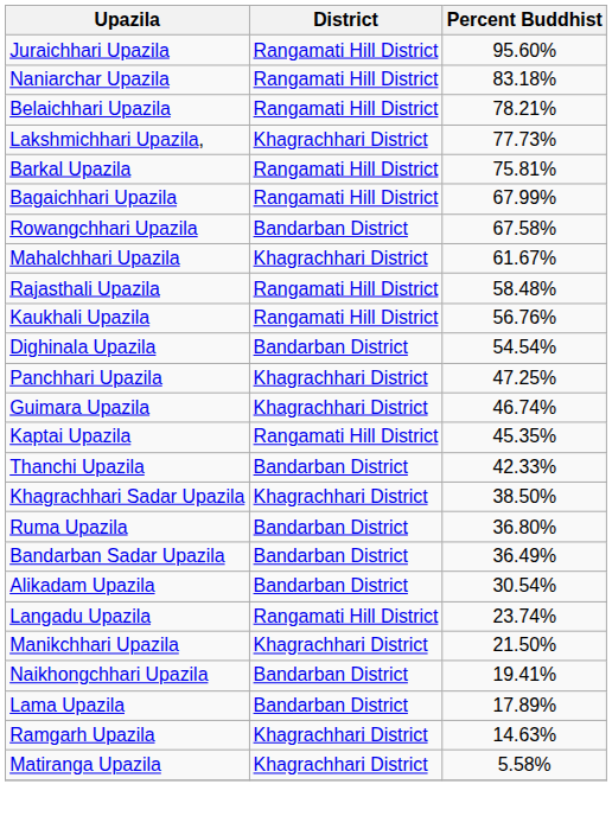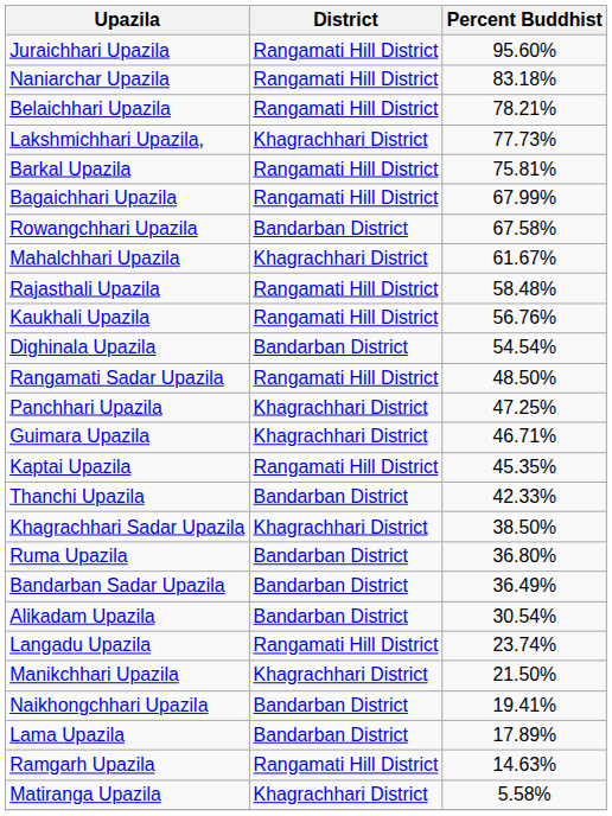 <table class="wikitable sortable static-row-numbers static-row-header-text defaultleft col2right hover-highlight">
 <tr>
 <th>Upazila</th>
 <th>District</th>
 <th>Percent Buddhist</th>
 </tr>
 <tr>
 <td><a href='#'>Juraichhari Upazila</a></td>
 <td><a href='#'>Rangamati Hill District</a></td>
 <td align=center>95.60%</td>
 </tr>
 <tr>
 <td><a href='#'>Naniarchar Upazila</a></td>
 <td><a href='#'>Rangamati Hill District</a></td>
 <td align=center>83.18%</td>
 </tr>
 <tr>
 <td><a href='#'>Belaichhari Upazila</a></td>
 <td><a href='#'>Rangamati Hill District</a></td>
 <td align=center>78.21%</td>
 </tr>
 <tr>
 <td><a href='#'>Lakshmichhari Upazila</a>,</td>
 <td><a href='#'>Khagrachhari District</a></td>
 <td align=center>77.73%</td>
 </tr>
 <tr>
 <td><a href='#'>Barkal Upazila</a></td>
 <td><a href='#'>Rangamati Hill District</a></td>
 <td align=center>75.81%</td>
 </tr>
 <tr>
 <td><a href='#'>Bagaichhari Upazila</a></td>
 <td><a href='#'>Rangamati Hill District</a></td>
 <td align=center>67.99%</td>
 </tr>
 <tr>
 <td><a href='#'>Rowangchhari Upazila</a></td>
 <td><a href='#'>Bandarban District</a></td>
 <td align=center>67.58%</td>
 </tr>
 <tr>
 <td><a href='#'>Mahalchhari Upazila</a></td>
 <td><a href='#'>Khagrachhari District</a></td>
 <td align=center>61.67%</td>
 </tr>
 <tr>
 <td><a href='#'>Rajasthali Upazila</a></td>
 <td><a href='#'>Rangamati Hill District</a></td>
 <td align=center>58.48%</td>
 </tr>
 <tr>
 <td><a href='#'>Kaukhali Upazila</a></td>
 <td><a href='#'>Rangamati Hill District</a></td>
 <td align=center>56.76%</td>
 </tr>
 <tr>
 <td><a href='#'>Dighinala Upazila</a></td>
 <td><a href='#'>Bandarban District</a></td>
 <td align=center>54.54%</td>
 </tr>
 <tr>
+<td><a href='#'>Rangamati Sadar Upazila</a></td>
+<td><a href='#'>Rangamati Hill District</a></td>
+<td align=center>48.50%</td>
+</tr>
+<tr>
 <td><a href='#'>Panchhari Upazila</a></td>
 <td><a href='#'>Khagrachhari District</a></td>
 <td align=center>47.25%</td>
 </tr>
 <tr>
 <td><a href='#'>Guimara Upazila</a></td>
 <td><a href='#'>Khagrachhari District</a></td>
-<td align=center>46.74%</td>
+<td align=center>46.71%</td>
 </tr>
 <tr>
 <td><a href='#'>Kaptai Upazila</a></td>
 <td><a href='#'>Rangamati Hill District</a></td>
 <td align=center>45.35%</td>
 </tr>
 <tr>
 <td><a href='#'>Thanchi Upazila</a></td>
 <td><a href='#'>Bandarban District</a></td>
 <td align=center>42.33%</td>
 </tr>
 <tr>
 <td><a href='#'>Khagrachhari Sadar Upazila</a></td>
 <td><a href='#'>Khagrachhari District</a></td>
 <td align=center>38.50%</td>
 </tr>
 <tr>
 <td><a href='#'>Ruma Upazila</a></td>
 <td><a href='#'>Bandarban District</a></td>
 <td align=center>36.80%</td>
 </tr>
 <tr>
 <td><a href='#'>Bandarban Sadar Upazila</a></td>
 <td><a href='#'>Bandarban District</a></td>
 <td align=center>36.49%</td>
 </tr>
 <tr>
 <td><a href='#'>Alikadam Upazila</a></td>
 <td><a href='#'>Bandarban District</a></td>
 <td align=center>30.54%</td>
 </tr>
 <tr>
 <td><a href='#'>Langadu Upazila</a></td>
 <td><a href='#'>Rangamati Hill District</a></td>
 <td align='center'>23.74%</td>
 </tr>
 <tr>
 <td><a href='#'>Manikchhari Upazila</a></td>
 <td><a href='#'>Khagrachhari District</a></td>
 <td align=center>21.50%</td>
 </tr>
 <tr>
 <td><a href='#'>Naikhongchhari Upazila</a></td>
 <td><a href='#'>Bandarban District</a></td>
 <td align=center>19.41%</td>
 </tr>
 <tr>
 <td><a href='#'>Lama Upazila</a></td>
 <td><a href='#'>Bandarban District</a></td>
 <td align=center>17.89%</td>
 </tr>
 <tr>
 <td><a href='#'>Ramgarh Upazila</a></td>
-<td><a href='#'>Khagrachhari District</a></td>
+<td><a href='#'>Rangamati Hill District</a></td>
 <td align=center>14.63%</td>
 </tr>
 <tr>
 <td><a href='#'>Matiranga Upazila</a></td>
 <td><a href='#'>Khagrachhari District</a></td>
 <td align='center'>5.58%</td>
 </tr>
 <tr>
 </tr>
 </table>
